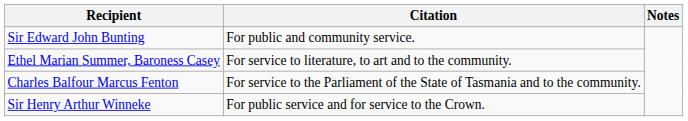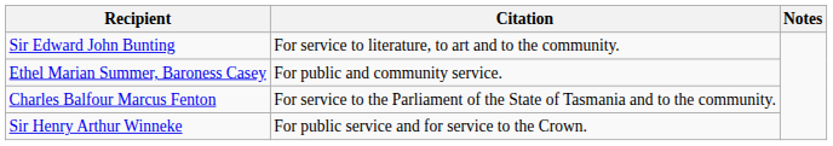 <table class="wikitable" style="font-size:95%;">
 <tr>
 <th>Recipient</th>
 <th>Citation</th>
 <th>Notes</th>
 </tr>
 <tr>
 <td><a href='#'>Sir Edward John Bunting</a> </td>
-<td>For public and community service.</td>
+<td>For service to literature, to art and to the community.</td>
 <td rowspan=4></td>
 </tr>
 <tr>
 <td><a href='#'>Ethel Marian Summer, Baroness Casey</a> </td>
-<td>For service to literature, to art and to the community.</td>
+<td>For public and community service.</td>
 </tr>
 <tr>
 <td> <a href='#'>Charles Balfour Marcus Fenton</a></td>
 <td>For service to the Parliament of the State of Tasmania and to the community.</td>
 </tr>
 <tr>
 <td> <a href='#'>Sir Henry Arthur Winneke</a> </td>
 <td>For public service and for service to the Crown.</td>
 </tr>
 </table>
